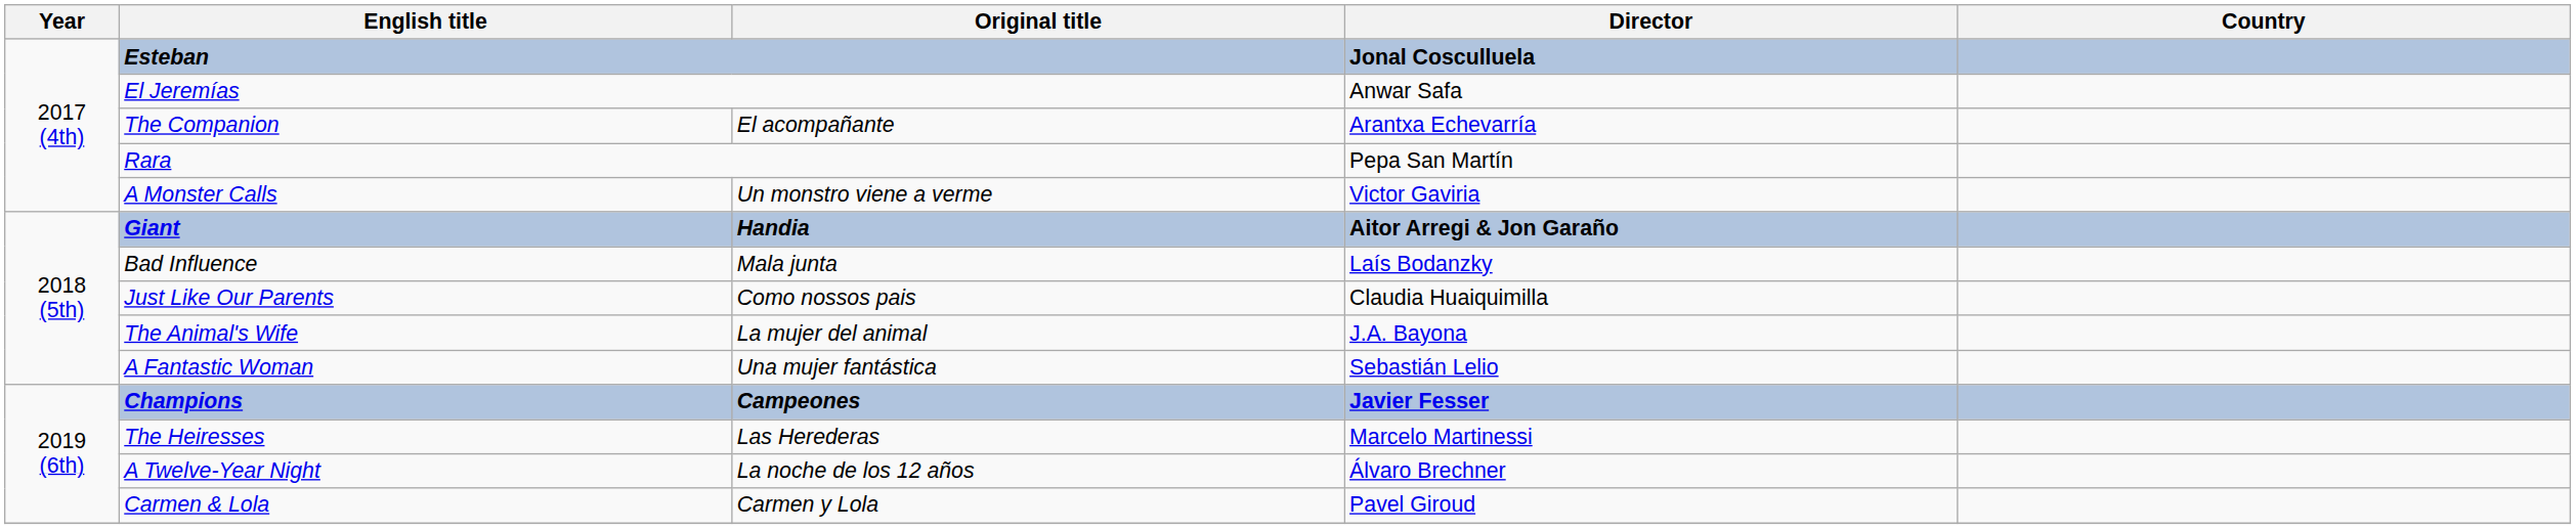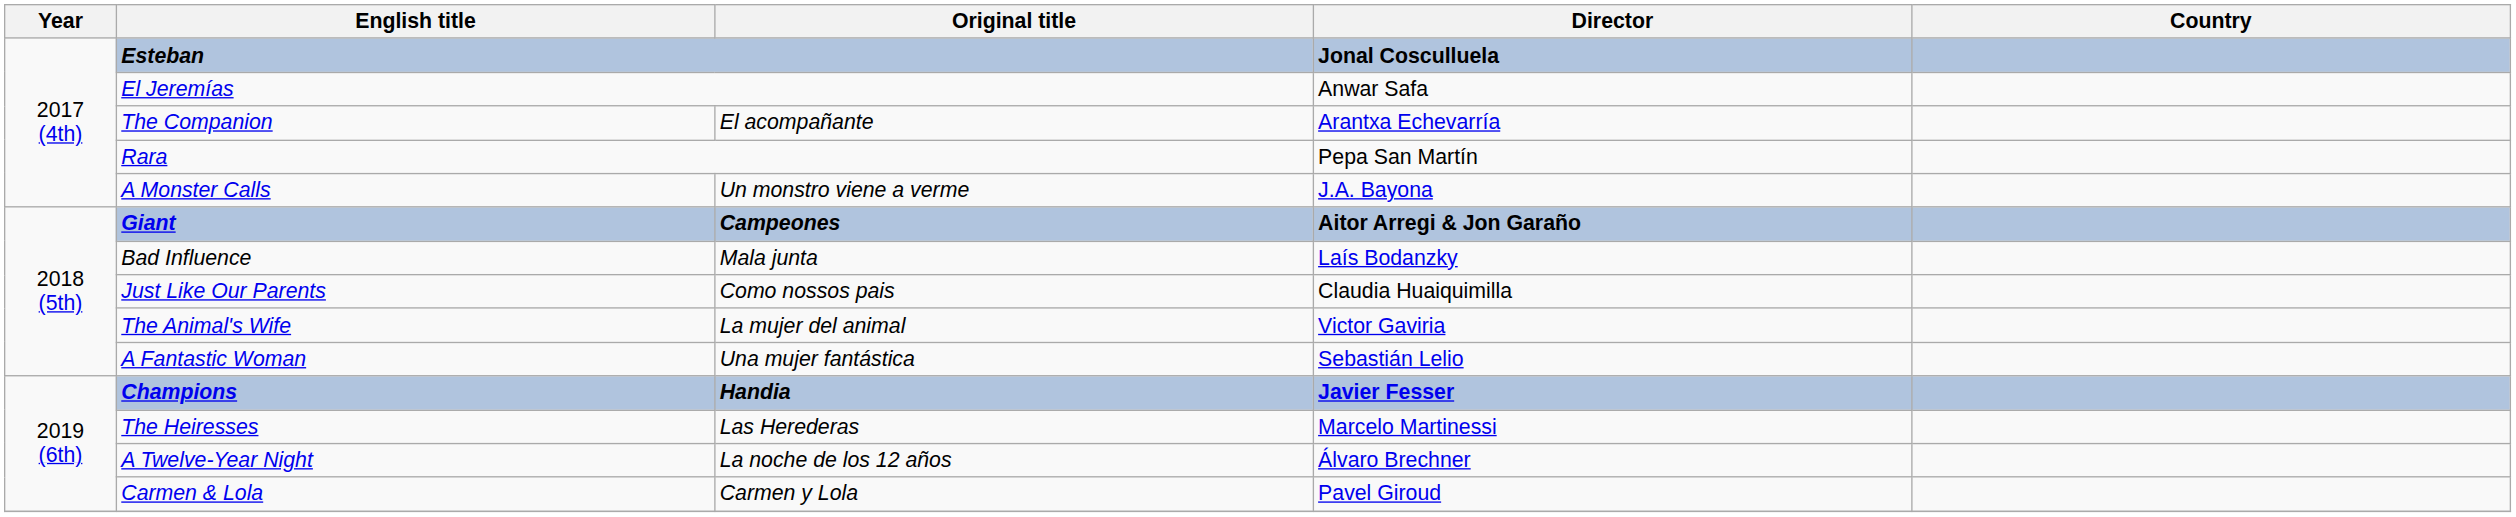 <table class="wikitable" width="95%" cellpadding="6">
 <tr>
 <th width="50"><strong>Year</strong></th>
 <th width="300"><strong>English title</strong></th>
 <th width="300"><strong>Original title</strong></th>
 <th width="300"><strong>Director</strong></th>
 <th width="300"><strong>Country</strong></th>
 </tr>
 <tr>
 <td rowspan="5" style="text-align:center;">2017<br><a href='#'>(4th)</a></td>
 <td colspan="2" style="background:#B0C4DE;"><strong><em>Esteban</em></strong></td>
 <td style="background:#B0C4DE;"><strong>Jonal Cosculluela</strong></td>
 <td style="background:#B0C4DE;"><strong></strong></td>
 </tr>
 <tr>
 <td colspan="2"><em><a href='#'>El Jeremías</a></em></td>
 <td>Anwar Safa</td>
 <td></td>
 </tr>
 <tr>
 <td><em><a href='#'>The Companion</a></em></td>
 <td><em>El acompañante</em></td>
 <td><a href='#'>Arantxa Echevarría</a></td>
 <td></td>
 </tr>
 <tr>
 <td colspan="2"><em><a href='#'>Rara</a></em></td>
 <td>Pepa San Martín</td>
 <td></td>
 </tr>
 <tr>
 <td><em><a href='#'>A Monster Calls</a></em></td>
 <td><em>Un monstro viene a verme</em></td>
-<td><a href='#'>Victor Gaviria</a></td>
+<td><a href='#'>J.A. Bayona</a></td>
 <td></td>
 </tr>
 <tr>
 <td rowspan="5" style="text-align:center;">2018<br><a href='#'>(5th)</a></td>
 <td style="background:#B0C4DE;"><strong><em><a href='#'>Giant</a></em></strong></td>
-<td style="background:#B0C4DE;"><strong><em>Handia</em></strong></td>
+<td style="background:#B0C4DE;"><strong><em>Campeones</em></strong></td>
 <td style="background:#B0C4DE;"><strong>Aitor Arregi & Jon Garaño</strong></td>
 <td style="background:#B0C4DE;"><strong></strong></td>
 </tr>
 <tr>
 <td><em>Bad Influence</em></td>
 <td><em>Mala junta</em></td>
 <td><a href='#'>Laís Bodanzky</a></td>
 <td></td>
 </tr>
 <tr>
 <td><em><a href='#'>Just Like Our Parents</a></em></td>
 <td><em>Como nossos pais</em></td>
 <td>Claudia Huaiquimilla</td>
 <td></td>
 </tr>
 <tr>
 <td><em><a href='#'>The Animal's Wife</a></em></td>
 <td><em>La mujer del animal</em></td>
-<td><a href='#'>J.A. Bayona</a></td>
+<td><a href='#'>Victor Gaviria</a></td>
 <td></td>
 </tr>
 <tr>
 <td><em><a href='#'>A Fantastic Woman</a></em></td>
 <td><em>Una mujer fantástica</em></td>
 <td><a href='#'>Sebastián Lelio</a></td>
 <td></td>
 </tr>
 <tr>
 <td rowspan="4" style="text-align:center;">2019<br><a href='#'>(6th)</a><br></td>
 <td style="background:#B0C4DE;"><strong><em><a href='#'>Champions</a></em></strong></td>
-<td style="background:#B0C4DE;"><strong><em>Campeones</em></strong></td>
+<td style="background:#B0C4DE;"><strong><em>Handia</em></strong></td>
 <td style="background:#B0C4DE;"><strong><a href='#'>Javier Fesser</a></strong></td>
 <td style="background:#B0C4DE;"><strong></strong></td>
 </tr>
 <tr>
 <td><em><a href='#'>The Heiresses</a></em></td>
 <td><em>Las Herederas</em></td>
 <td><a href='#'>Marcelo Martinessi</a></td>
 <td></td>
 </tr>
 <tr>
 <td><em><a href='#'>A Twelve-Year Night</a></em></td>
 <td><em>La noche de los 12 años</em></td>
 <td><a href='#'>Álvaro Brechner</a></td>
 <td></td>
 </tr>
 <tr>
 <td><em><a href='#'>Carmen & Lola</a></em></td>
 <td><em>Carmen y Lola</em></td>
 <td><a href='#'>Pavel Giroud</a></td>
 <td></td>
 </tr>
 <tr>
 </tr>
 </table>
